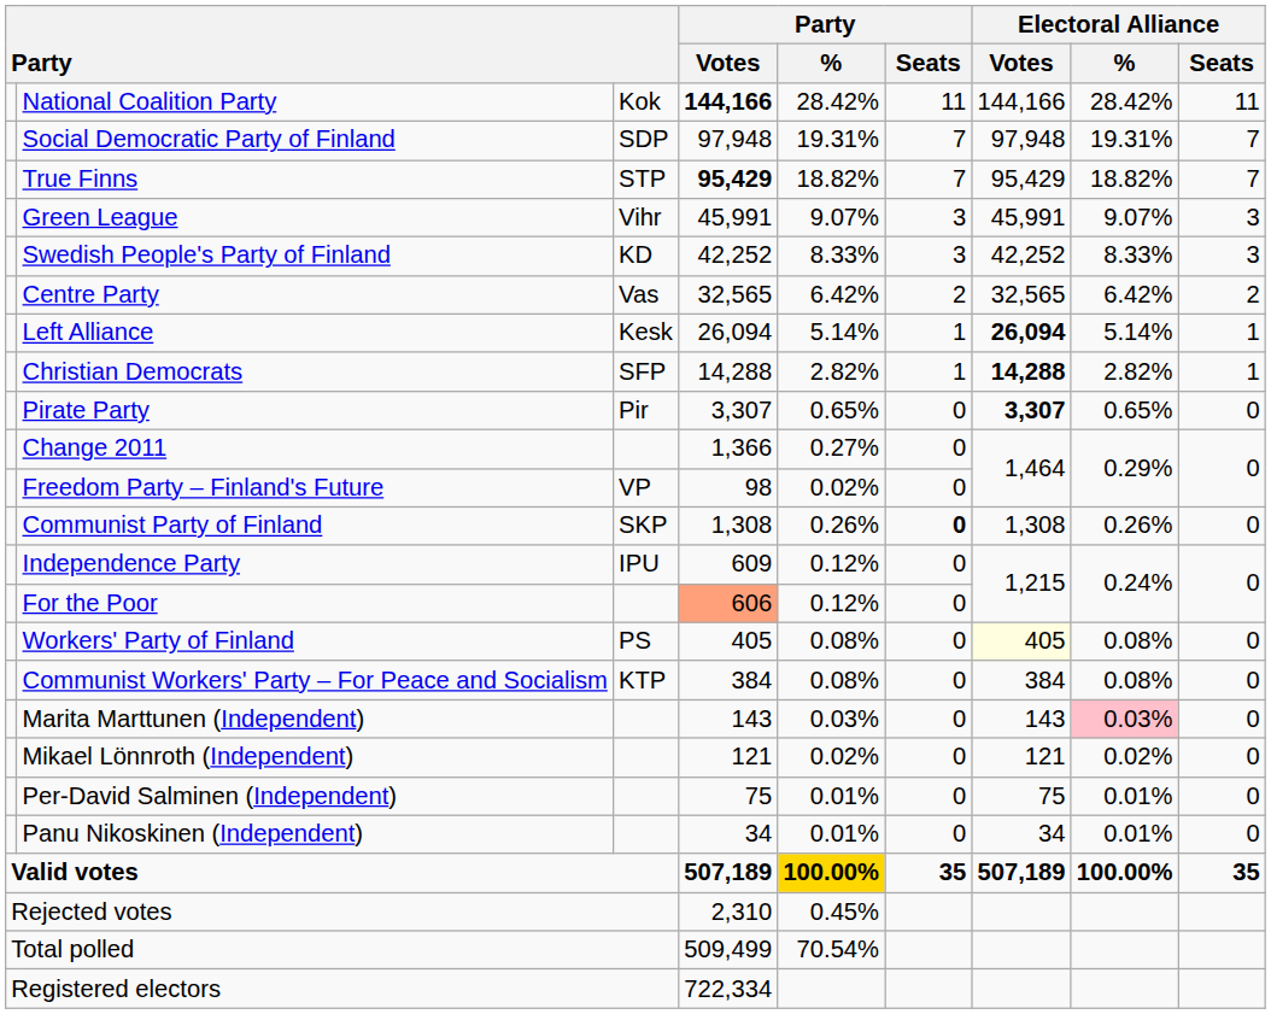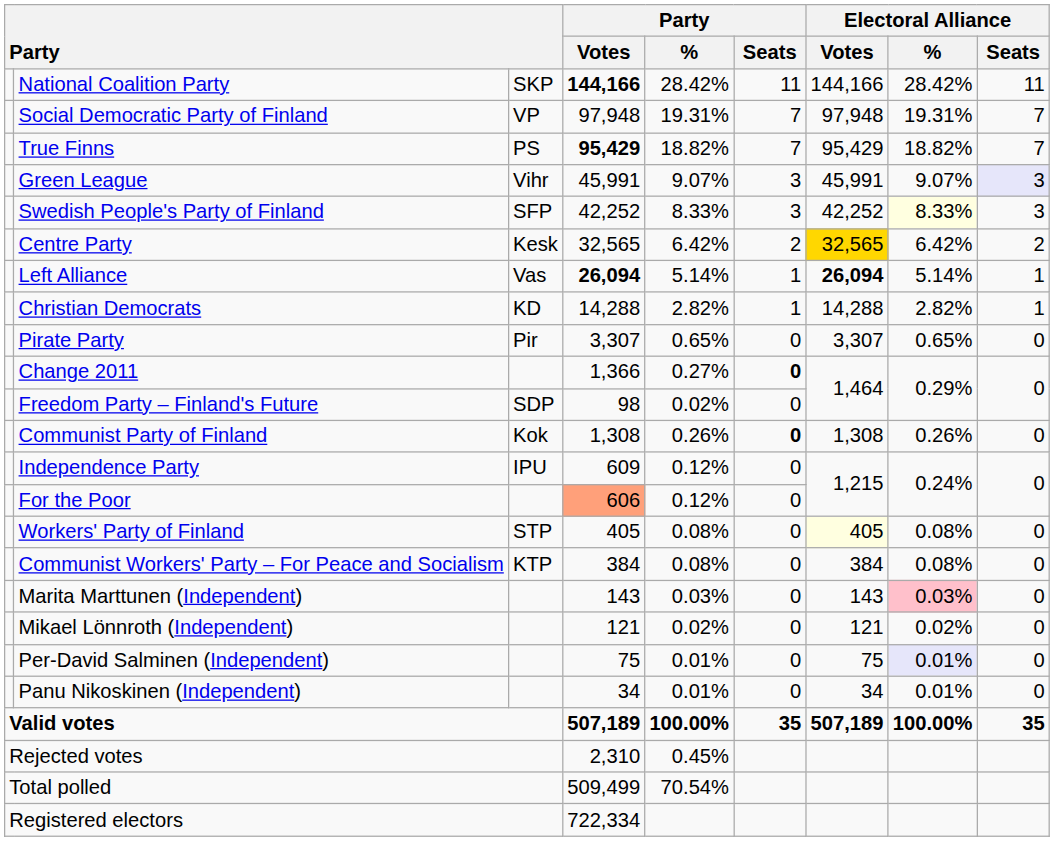 <table class="wikitable" border="1" style="text-align:right;">
 <tr>
 <th style="text-align:left;" valign=bottom rowspan=2 colspan=3>Party</th>
 <th colspan=3>Party</th>
 <th colspan=3>Electoral Alliance</th>
 </tr>
 <tr>
 <th align=center valign=bottom width="50">Votes</th>
 <th align=center valign=bottom width="50">%</th>
 <th align=center valign=bottom width="50">Seats</th>
 <th align=center valign=bottom width="50">Votes</th>
 <th align=center valign=bottom width="50">%</th>
 <th align=center valign=bottom width="50">Seats</th>
 </tr>
 <tr>
 <td></td>
 <td align=left><a href='#'>National Coalition Party</a></td>
-<td align=left>Kok</td>
+<td align=left>SKP</td>
 <td><strong>144,166</strong></td>
 <td>28.42%</td>
 <td>11</td>
 <td>144,166</td>
 <td>28.42%</td>
 <td>11</td>
 </tr>
 <tr>
 <td></td>
 <td align=left style="white-space: nowrap;"><a href='#'>Social Democratic Party of Finland</a></td>
-<td align=left>SDP</td>
+<td align=left>VP</td>
 <td>97,948</td>
 <td>19.31%</td>
 <td>7</td>
 <td>97,948</td>
 <td>19.31%</td>
 <td>7</td>
 </tr>
 <tr>
 <td></td>
 <td align=left><a href='#'>True Finns</a></td>
-<td align=left>STP</td>
+<td align=left>PS</td>
 <td><strong>95,429</strong></td>
 <td>18.82%</td>
 <td>7</td>
 <td>95,429</td>
 <td>18.82%</td>
 <td>7</td>
 </tr>
 <tr>
 <td></td>
 <td align=left><a href='#'>Green League</a></td>
 <td align=left>Vihr</td>
 <td>45,991</td>
 <td>9.07%</td>
 <td>3</td>
 <td>45,991</td>
 <td>9.07%</td>
-<td>3</td>
+<td style="background: lavender;">3</td>
 </tr>
 <tr>
 <td></td>
 <td align=left><a href='#'>Swedish People's Party of Finland</a></td>
-<td align=left>KD</td>
+<td align=left>SFP</td>
 <td>42,252</td>
 <td>8.33%</td>
 <td>3</td>
 <td>42,252</td>
-<td>8.33%</td>
+<td style="background: lightyellow;">8.33%</td>
 <td>3</td>
 </tr>
 <tr>
 <td></td>
 <td align=left><a href='#'>Centre Party</a></td>
-<td align=left>Vas</td>
+<td align=left>Kesk</td>
 <td>32,565</td>
 <td>6.42%</td>
 <td>2</td>
-<td>32,565</td>
+<td style="background: gold;">32,565</td>
 <td>6.42%</td>
 <td>2</td>
 </tr>
 <tr>
 <td></td>
 <td align=left><a href='#'>Left Alliance</a></td>
-<td align=left>Kesk</td>
-<td>26,094</td>
+<td align=left>Vas</td>
+<td><strong>26,094</strong></td>
 <td>5.14%</td>
 <td>1</td>
 <td><strong>26,094</strong></td>
 <td>5.14%</td>
 <td>1</td>
 </tr>
 <tr>
 <td></td>
 <td align=left><a href='#'>Christian Democrats</a></td>
-<td align=left>SFP</td>
+<td align=left>KD</td>
 <td>14,288</td>
 <td>2.82%</td>
 <td>1</td>
-<td><strong>14,288</strong></td>
+<td>14,288</td>
 <td>2.82%</td>
 <td>1</td>
 </tr>
 <tr>
 <td></td>
 <td align=left><a href='#'>Pirate Party</a></td>
 <td align=left>Pir</td>
 <td>3,307</td>
 <td>0.65%</td>
 <td>0</td>
-<td><strong>3,307</strong></td>
+<td>3,307</td>
 <td>0.65%</td>
 <td>0</td>
 </tr>
 <tr>
 <td></td>
 <td align=left><a href='#'>Change 2011</a></td>
 <td align=left></td>
 <td>1,366</td>
 <td>0.27%</td>
-<td>0</td>
+<td><strong>0</strong></td>
 <td rowspan=2>1,464</td>
 <td rowspan=2>0.29%</td>
 <td rowspan=2>0</td>
 </tr>
 <tr>
 <td></td>
 <td align=left><a href='#'>Freedom Party – Finland's Future</a></td>
-<td align=left>VP</td>
+<td align=left>SDP</td>
 <td>98</td>
 <td>0.02%</td>
 <td>0</td>
 </tr>
 <tr>
 <td></td>
 <td align=left><a href='#'>Communist Party of Finland</a></td>
-<td align=left>SKP</td>
+<td align=left>Kok</td>
 <td>1,308</td>
 <td>0.26%</td>
 <td><strong>0</strong></td>
 <td>1,308</td>
 <td>0.26%</td>
 <td>0</td>
 </tr>
 <tr>
 <td></td>
 <td align=left><a href='#'>Independence Party</a></td>
 <td align=left>IPU</td>
 <td>609</td>
 <td>0.12%</td>
 <td>0</td>
 <td rowspan=2>1,215</td>
 <td rowspan=2>0.24%</td>
 <td rowspan=2>0</td>
 </tr>
 <tr>
 <td></td>
 <td align=left><a href='#'>For the Poor</a></td>
 <td align=left></td>
 <td style="background: lightsalmon;">606</td>
 <td>0.12%</td>
 <td>0</td>
 </tr>
 <tr>
 <td></td>
 <td align=left><a href='#'>Workers' Party of Finland</a></td>
-<td align=left>PS</td>
+<td align=left>STP</td>
 <td>405</td>
 <td>0.08%</td>
 <td>0</td>
 <td style="background: lightyellow;">405</td>
 <td>0.08%</td>
 <td>0</td>
 </tr>
 <tr>
 <td></td>
 <td align=left><a href='#'>Communist Workers' Party – For Peace and Socialism</a></td>
 <td align=left>KTP</td>
 <td>384</td>
 <td>0.08%</td>
 <td>0</td>
 <td>384</td>
 <td>0.08%</td>
 <td>0</td>
 </tr>
 <tr>
 <td></td>
 <td align=left>Marita Marttunen (<a href='#'>Independent</a>)</td>
 <td align=left></td>
 <td>143</td>
 <td>0.03%</td>
 <td>0</td>
 <td>143</td>
 <td style="background: pink;">0.03%</td>
 <td>0</td>
 </tr>
 <tr>
 <td></td>
 <td align=left>Mikael Lönnroth (<a href='#'>Independent</a>)</td>
 <td align=left></td>
 <td>121</td>
 <td>0.02%</td>
 <td>0</td>
 <td>121</td>
 <td>0.02%</td>
 <td>0</td>
 </tr>
 <tr>
 <td></td>
 <td align=left>Per-David Salminen (<a href='#'>Independent</a>)</td>
 <td align=left></td>
 <td>75</td>
 <td>0.01%</td>
 <td>0</td>
 <td>75</td>
-<td>0.01%</td>
+<td style="background: lavender;">0.01%</td>
 <td>0</td>
 </tr>
 <tr>
 <td></td>
 <td align=left>Panu Nikoskinen (<a href='#'>Independent</a>)</td>
 <td align=left></td>
 <td>34</td>
 <td>0.01%</td>
 <td>0</td>
 <td>34</td>
 <td>0.01%</td>
 <td>0</td>
 </tr>
 <tr style="font-weight:bold">
 <td align=left colspan=3>Valid votes</td>
 <td>507,189</td>
-<td style="background: gold;">100.00%</td>
+<td>100.00%</td>
 <td>35</td>
 <td>507,189</td>
 <td>100.00%</td>
 <td>35</td>
 </tr>
 <tr>
 <td align=left colspan=3>Rejected votes</td>
 <td>2,310</td>
 <td>0.45%</td>
 <td></td>
 <td></td>
 <td></td>
 <td></td>
 </tr>
 <tr>
 <td align=left colspan=3>Total polled</td>
 <td>509,499</td>
 <td>70.54%</td>
 <td></td>
 <td></td>
 <td></td>
 <td></td>
 </tr>
 <tr>
 <td align=left colspan=3>Registered electors</td>
 <td>722,334</td>
 <td></td>
 <td></td>
 <td></td>
 <td></td>
 <td></td>
 </tr>
 </table>
